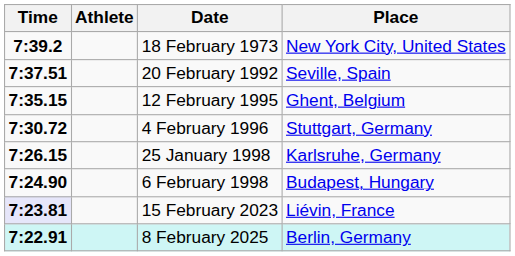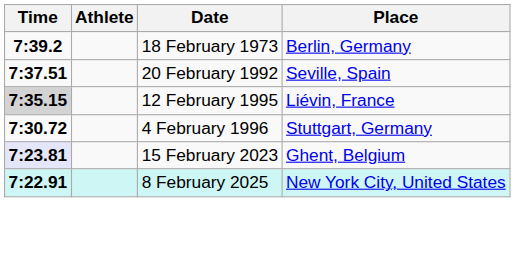 <table class="wikitable">
 <tr>
 <th>Time</th>
 <th>Athlete</th>
 <th>Date</th>
 <th>Place</th>
 </tr>
 <tr>
 <td align="center"><strong>7:39.2</strong></td>
 <td></td>
 <td align="center">18 February 1973</td>
-<td><a href='#'>New York City, United States</a></td>
+<td><a href='#'>Berlin, Germany</a></td>
 </tr>
 <tr>
 <td><strong>7:37.51</strong></td>
 <td></td>
 <td>20 February 1992</td>
 <td><a href='#'>Seville, Spain</a></td>
 </tr>
 <tr>
-<td><strong>7:35.15</strong></td>
+<td style="background: lightgrey;"><strong>7:35.15</strong></td>
 <td></td>
 <td>12 February 1995</td>
-<td><a href='#'>Ghent, Belgium</a></td>
+<td><a href='#'>Liévin, France</a></td>
 </tr>
 <tr>
 <td><strong>7:30.72</strong></td>
 <td></td>
 <td>4 February 1996</td>
 <td><a href='#'>Stuttgart, Germany</a></td>
 </tr>
 <tr>
-<td><strong>7:26.15</strong></td>
-<td></td>
-<td>25 January 1998</td>
-<td><a href='#'>Karlsruhe, Germany</a></td>
-</tr>
-<tr>
-<td><strong>7:24.90</strong></td>
-<td></td>
-<td>6 February 1998</td>
-<td><a href='#'>Budapest, Hungary</a></td>
-</tr>
-<tr>
 <td style="background: lavender;"><strong>7:23.81</strong></td>
 <td></td>
 <td>15 February 2023</td>
-<td><a href='#'>Liévin, France</a></td>
+<td><a href='#'>Ghent, Belgium</a></td>
 </tr>
 <tr bgcolor="#CEF6F5">
 <td><strong>7:22.91</strong></td>
 <td></td>
 <td>8 February 2025</td>
-<td><a href='#'>Berlin, Germany</a></td>
+<td><a href='#'>New York City, United States</a></td>
 </tr>
 </table>
